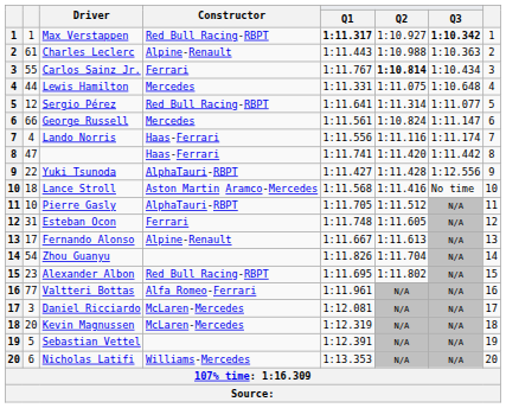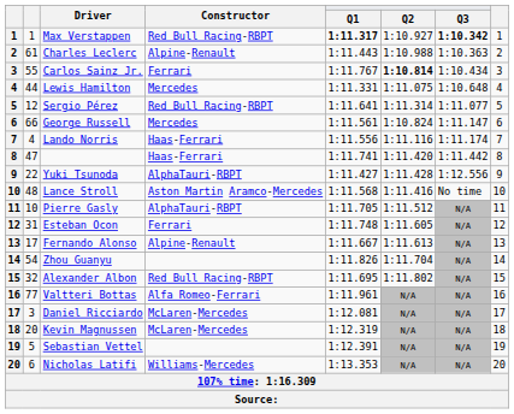 <table class="wikitable sortable" style="font-size: 85%;">
 <tr>
 <th rowspan="2"></th>
 <th rowspan="2"></th>
 <th rowspan="2">Driver</th>
 <th rowspan="2">Constructor</th>
 <th colspan="3" style="background:#eaecf0; text-align:center;"></th>
 <th rowspan="2"></th>
 </tr>
 <tr>
 <th scope="col">Q1</th>
 <th scope="col">Q2</th>
 <th scope="col">Q3</th>
 </tr>
 <tr>
 <th scope="row">1</th>
 <td align="center">1</td>
 <td data-sort-value="ver"> <a href='#'>Max Verstappen</a></td>
 <td><a href='#'>Red Bull Racing</a>-<a href='#'>RBPT</a></td>
 <td><strong>1:11.317</strong></td>
 <td>1:10.927</td>
 <td><strong>1:10.342</strong></td>
 <td align="center">1</td>
 </tr>
 <tr>
 <th scope="row">2</th>
 <td align="center">61</td>
 <td data-sort-value="lec"> <a href='#'>Charles Leclerc</a></td>
 <td><a href='#'>Alpine</a>-<a href='#'>Renault</a></td>
 <td>1:11.443</td>
 <td>1:10.988</td>
 <td>1:10.363</td>
 <td align="center">2</td>
 </tr>
 <tr>
 <th scope="row">3</th>
 <td align="center">55</td>
 <td data-sort-value="sai"> <a href='#'>Carlos Sainz Jr.</a></td>
 <td><a href='#'>Ferrari</a></td>
 <td>1:11.767</td>
 <td><strong>1:10.814</strong></td>
 <td>1:10.434</td>
 <td align="center">3</td>
 </tr>
 <tr>
 <th scope="row">4</th>
 <td align="center">44</td>
 <td data-sort-value="ham"> <a href='#'>Lewis Hamilton</a></td>
 <td><a href='#'>Mercedes</a></td>
 <td>1:11.331</td>
 <td>1:11.075</td>
 <td>1:10.648</td>
 <td align="center">4</td>
 </tr>
 <tr>
 <th scope="row">5</th>
 <td align="center">12</td>
 <td data-sort-value="per"> <a href='#'>Sergio Pérez</a></td>
 <td><a href='#'>Red Bull Racing</a>-<a href='#'>RBPT</a></td>
 <td>1:11.641</td>
 <td>1:11.314</td>
 <td>1:11.077</td>
 <td align="center">5</td>
 </tr>
 <tr>
 <th scope="row">6</th>
 <td align="center">66</td>
 <td data-sort-value="rus"> <a href='#'>George Russell</a></td>
 <td><a href='#'>Mercedes</a></td>
 <td>1:11.561</td>
 <td>1:10.824</td>
 <td>1:11.147</td>
 <td align="center">6</td>
 </tr>
 <tr>
 <th scope="row">7</th>
 <td align="center">4</td>
 <td data-sort-value="nor"> <a href='#'>Lando Norris</a></td>
 <td><a href='#'>Haas</a>-<a href='#'>Ferrari</a></td>
 <td>1:11.556</td>
 <td>1:11.116</td>
 <td>1:11.174</td>
 <td align="center">7</td>
 </tr>
 <tr>
 <th scope="row">8</th>
 <td align="center">47</td>
 <td data-sort-value="sch"></td>
 <td><a href='#'>Haas</a>-<a href='#'>Ferrari</a></td>
 <td>1:11.741</td>
 <td>1:11.420</td>
 <td>1:11.442</td>
 <td align="center">8</td>
 </tr>
 <tr>
 <th scope="row">9</th>
 <td align="center">22</td>
 <td data-sort-value="tsu"> <a href='#'>Yuki Tsunoda</a></td>
 <td><a href='#'>AlphaTauri</a>-<a href='#'>RBPT</a></td>
 <td>1:11.427</td>
 <td>1:11.428</td>
 <td>1:12.556</td>
 <td align="center">9</td>
 </tr>
 <tr>
 <th scope="row">10</th>
-<td align="center">18</td>
+<td align="center">48</td>
 <td data-sort-value="str"> <a href='#'>Lance Stroll</a></td>
 <td><a href='#'>Aston Martin</a> <a href='#'>Aramco</a>-<a href='#'>Mercedes</a></td>
 <td>1:11.568</td>
 <td>1:11.416</td>
 <td data-sort-value="2:00">No time</td>
 <td align="center">10</td>
 </tr>
 <tr>
 <th align="center">11</th>
 <td align="center">10</td>
 <td data-sort-value="gas"> <a href='#'>Pierre Gasly</a></td>
 <td><a href='#'>AlphaTauri</a>-<a href='#'>RBPT</a></td>
 <td>1:11.705</td>
 <td>1:11.512</td>
 <td data-sort-value="11" align="center" style="background: silver"><small>N/A</small></td>
 <td align="center">11</td>
 </tr>
 <tr>
 <th scope="row">12</th>
 <td align="center">31</td>
 <td data-sort-value="oco"> <a href='#'>Esteban Ocon</a></td>
 <td><a href='#'>Ferrari</a></td>
 <td>1:11.748</td>
 <td>1:11.605</td>
 <td data-sort-value="12" align="center" style="background: silver"><small>N/A</small></td>
 <td align="center">12</td>
 </tr>
 <tr>
 <th scope="row">13</th>
 <td align="center">17</td>
 <td data-sort-value="alo"> <a href='#'>Fernando Alonso</a></td>
 <td><a href='#'>Alpine</a>-<a href='#'>Renault</a></td>
 <td>1:11.667</td>
 <td>1:11.613</td>
 <td data-sort-value="13" align="center" style="background: silver"><small>N/A</small></td>
 <td align="center">13</td>
 </tr>
 <tr>
 <th scope="row">14</th>
 <td align="center">54</td>
 <td data-sort-value="zho"> <a href='#'>Zhou Guanyu</a></td>
 <td></td>
 <td>1:11.826</td>
 <td>1:11.704</td>
 <td data-sort-value="14" align="center" style="background: silver"><small>N/A</small></td>
 <td align="center">14</td>
 </tr>
 <tr>
 <th align="center">15</th>
-<td align="center">23</td>
+<td align="center">32</td>
 <td data-sort-value="alb"> <a href='#'>Alexander Albon</a></td>
 <td><a href='#'>Red Bull Racing</a>-<a href='#'>RBPT</a></td>
 <td>1:11.695</td>
 <td>1:11.802</td>
 <td data-sort-value="15" align="center" style="background: silver"><small>N/A</small></td>
 <td align="center">15</td>
 </tr>
 <tr>
 <th scope="row">16</th>
 <td align="center">77</td>
 <td data-sort-value="bot"> <a href='#'>Valtteri Bottas</a></td>
 <td><a href='#'>Alfa Romeo</a>-<a href='#'>Ferrari</a></td>
 <td>1:11.961</td>
 <td data-sort-value="16" align="center" style="background: silver"><small>N/A</small></td>
 <td data-sort-value="16" align="center" style="background: silver"><small>N/A</small></td>
 <td align="center">16</td>
 </tr>
 <tr>
 <th scope="row">17</th>
 <td align="center">3</td>
 <td data-sort-value="ric"> <a href='#'>Daniel Ricciardo</a></td>
 <td><a href='#'>McLaren</a>-<a href='#'>Mercedes</a></td>
 <td>1:12.081</td>
 <td data-sort-value="17" align="center" style="background: silver"><small>N/A</small></td>
 <td data-sort-value="17" align="center" style="background: silver"><small>N/A</small></td>
 <td align="center">17</td>
 </tr>
 <tr>
 <th scope="row">18</th>
 <td align="center">20</td>
 <td data-sort-value="mag"> <a href='#'>Kevin Magnussen</a></td>
 <td><a href='#'>McLaren</a>-<a href='#'>Mercedes</a></td>
 <td>1:12.319</td>
 <td data-sort-value="18" align="center" style="background: silver"><small>N/A</small></td>
 <td data-sort-value="18" align="center" style="background: silver"><small>N/A</small></td>
 <td align="center">18</td>
 </tr>
 <tr>
 <th scope="row">19</th>
 <td align="center">5</td>
 <td data-sort-value="vet"> <a href='#'>Sebastian Vettel</a></td>
 <td></td>
 <td>1:12.391</td>
 <td data-sort-value="19" align="center" style="background: silver"><small>N/A</small></td>
 <td data-sort-value="19" align="center" style="background: silver"><small>N/A</small></td>
 <td align="center">19</td>
 </tr>
 <tr>
 <th align="center">20</th>
 <td align="center">6</td>
 <td data-sort-value="lat"> <a href='#'>Nicholas Latifi</a></td>
 <td><a href='#'>Williams</a>-<a href='#'>Mercedes</a></td>
 <td>1:13.353</td>
 <td data-sort-value="20" align="center" style="background: silver"><small>N/A</small></td>
 <td data-sort-value="20" align="center" style="background: silver"><small>N/A</small></td>
 <td align="center">20</td>
 </tr>
 <tr>
 <th colspan="8"><a href='#'>107% time</a>: 1:16.309</th>
 </tr>
 <tr>
 <th colspan="8">Source:</th>
 </tr>
 </table>
